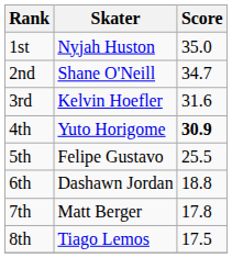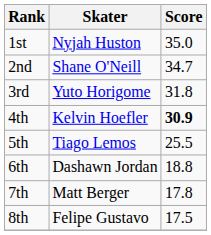 <table class="wikitable">
 <tr>
 <th>Rank</th>
 <th>Skater</th>
 <th>Score</th>
 </tr>
 <tr>
 <td>1st</td>
 <td><a href='#'>Nyjah Huston</a></td>
 <td>35.0</td>
 </tr>
 <tr>
 <td>2nd</td>
 <td><a href='#'>Shane O'Neill</a></td>
 <td>34.7</td>
 </tr>
 <tr>
 <td>3rd</td>
-<td><a href='#'>Kelvin Hoefler</a></td>
-<td>31.6</td>
+<td><a href='#'>Yuto Horigome</a></td>
+<td>31.8</td>
 </tr>
 <tr>
 <td>4th</td>
-<td><a href='#'>Yuto Horigome</a></td>
+<td><a href='#'>Kelvin Hoefler</a></td>
 <td><strong>30.9</strong></td>
 </tr>
 <tr>
 <td>5th</td>
-<td>Felipe Gustavo</td>
+<td><a href='#'>Tiago Lemos</a></td>
 <td>25.5</td>
 </tr>
 <tr>
 <td>6th</td>
 <td>Dashawn Jordan</td>
 <td>18.8</td>
 </tr>
 <tr>
 <td>7th</td>
 <td>Matt Berger</td>
 <td>17.8</td>
 </tr>
 <tr>
 <td>8th</td>
-<td><a href='#'>Tiago Lemos</a></td>
+<td>Felipe Gustavo</td>
 <td>17.5</td>
 </tr>
 <tr>
 </tr>
 </table>
